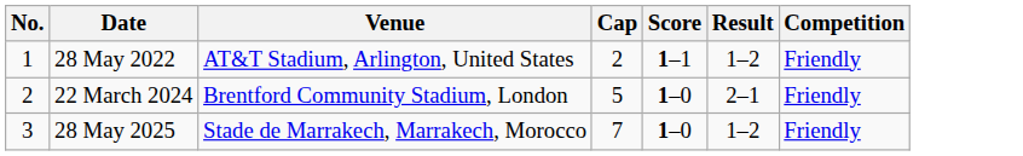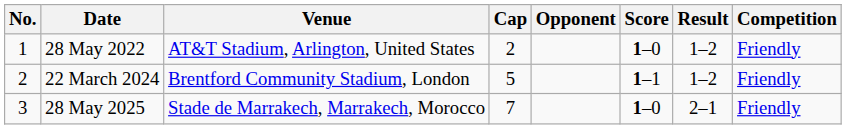 <table class="wikitable sortable">
 <tr>
 <th scope="col">No.</th>
 <th scope="col" data-sort-type="date">Date</th>
 <th scope="col">Venue</th>
 <th scope="col">Cap</th>
+<th scope="col">Opponent</th>
 <th scope="col">Score</th>
 <th scope="col">Result</th>
 <th scope="col">Competition</th>
 </tr>
 <tr>
 <td style="text-align:center">1</td>
 <td>28 May 2022</td>
 <td><a href='#'>AT&T Stadium</a>, <a href='#'>Arlington</a>, United States</td>
 <td style="text-align:center">2</td>
-<td style="text-align:center"><strong>1</strong>–1</td>
+<td></td>
+<td style="text-align:center"><strong>1</strong>–0</td>
 <td style="text-align:center">1–2</td>
 <td><a href='#'>Friendly</a></td>
 </tr>
 <tr>
 <td style="text-align:center">2</td>
 <td>22 March 2024</td>
 <td><a href='#'>Brentford Community Stadium</a>, London</td>
 <td style="text-align:center">5</td>
-<td style="text-align:center"><strong>1</strong>–0</td>
-<td style="text-align:center">2–1</td>
+<td></td>
+<td style="text-align:center"><strong>1</strong>–1</td>
+<td style="text-align:center">1–2</td>
 <td><a href='#'>Friendly</a></td>
 </tr>
 <tr>
 <td style="text-align:center">3</td>
 <td>28 May 2025</td>
 <td><a href='#'>Stade de Marrakech</a>, <a href='#'>Marrakech</a>, Morocco</td>
 <td style="text-align:center">7</td>
+<td></td>
 <td style="text-align:center"><strong>1</strong>–0</td>
-<td style="text-align:center">1–2</td>
+<td style="text-align:center">2–1</td>
 <td><a href='#'>Friendly</a></td>
 </tr>
 </table>
